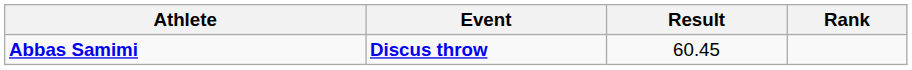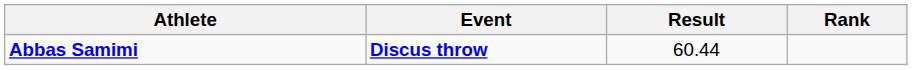 <table class="wikitable" width="55%" style="text-align:center; font-size:90%">
 <tr>
 <th width="30%">Athlete</th>
 <th width="20%">Event</th>
 <th width="15%">Result</th>
 <th width="10%">Rank</th>
 </tr>
 <tr>
 <td align="left"><strong><a href='#'>Abbas Samimi</a></strong></td>
 <td align="left"><strong><a href='#'>Discus throw</a></strong></td>
-<td>60.45</td>
+<td>60.44</td>
 <td></td>
 </tr>
 </table>
